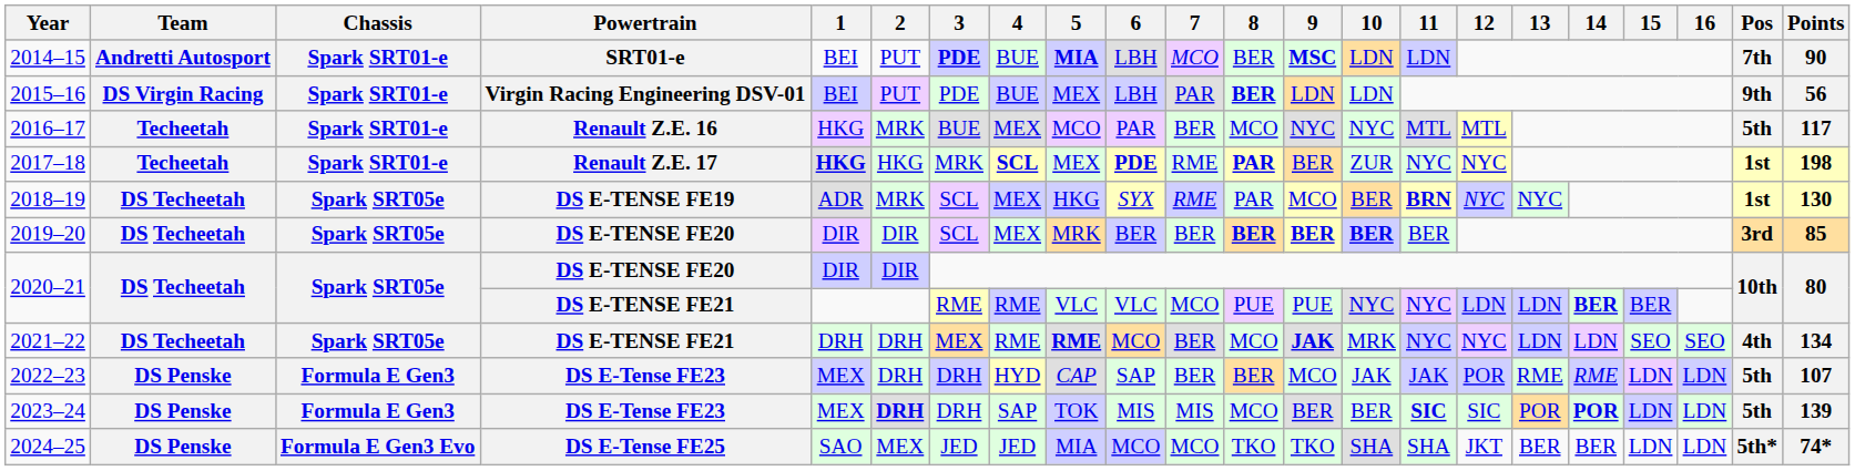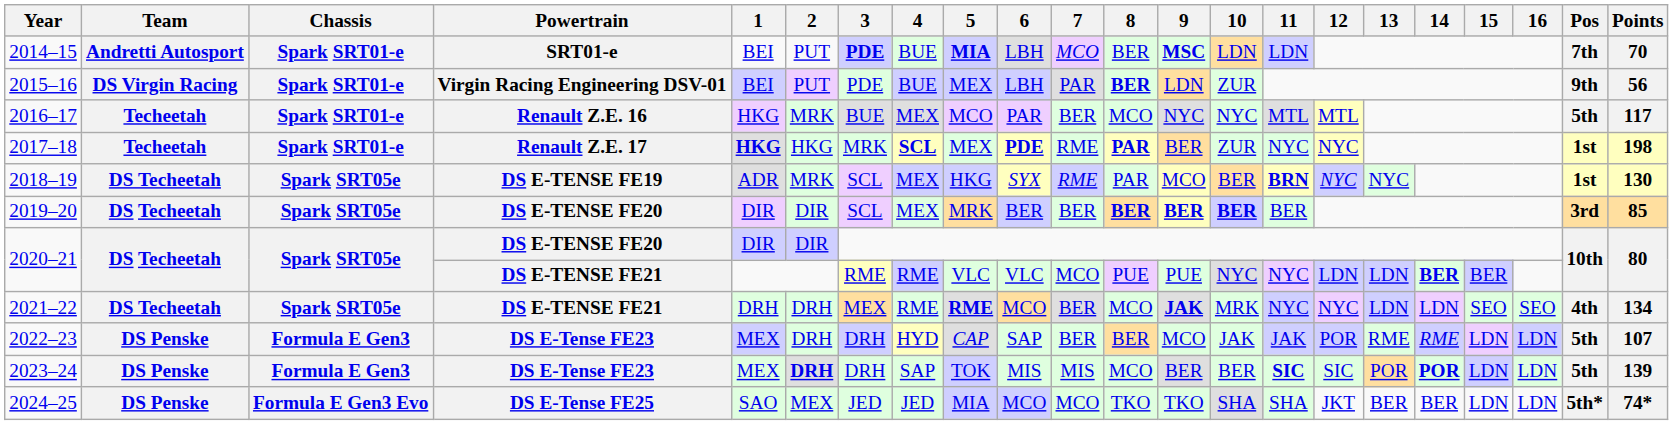 <table class="wikitable" style="text-align:center; font-size:85%">
 <tr>
 <th>Year</th>
 <th>Team</th>
 <th>Chassis</th>
 <th>Powertrain</th>
 <th>1</th>
 <th>2</th>
 <th>3</th>
 <th>4</th>
 <th>5</th>
 <th>6</th>
 <th>7</th>
 <th>8</th>
 <th>9</th>
 <th>10</th>
 <th>11</th>
 <th>12</th>
 <th>13</th>
 <th>14</th>
 <th>15</th>
 <th>16</th>
 <th>Pos</th>
 <th>Points</th>
 </tr>
 <tr>
 <td nowrap><a href='#'>2014–15</a></td>
 <th nowrap><a href='#'>Andretti Autosport</a></th>
 <th nowrap><a href='#'>Spark</a> <a href='#'>SRT01-e</a></th>
 <th>SRT01-e</th>
 <td><a href='#'>BEI</a></td>
 <td><a href='#'>PUT</a></td>
 <td style="background:#CFCFFF;"><strong><a href='#'>PDE</a></strong><br></td>
 <td style="background:#DFFFDF;"><a href='#'>BUE</a><br></td>
 <td style="background:#CFCFFF;"><strong><a href='#'>MIA</a></strong><br></td>
 <td style="background:#DFDFDF;"><a href='#'>LBH</a><br></td>
 <td style="background:#EFCFFF;"><em><a href='#'>MCO</a></em><br></td>
 <td style="background:#DFFFDF;"><a href='#'>BER</a><br></td>
 <td style="background:#DFFFDF;"><strong><a href='#'>MSC</a></strong><br></td>
 <td style="background:#FFDF9F;"><a href='#'>LDN</a><br></td>
 <td style="background:#CFCFFF;"><a href='#'>LDN</a><br></td>
 <td colspan=5></td>
 <th>7th</th>
-<th>90</th>
+<th>70</th>
 </tr>
 <tr>
 <td nowrap><a href='#'>2015–16</a></td>
 <th nowrap><a href='#'>DS Virgin Racing</a></th>
 <th nowrap><a href='#'>Spark</a> <a href='#'>SRT01-e</a></th>
 <th nowrap>Virgin Racing Engineering DSV-01</th>
 <td style="background:#CFCFFF;"><a href='#'>BEI</a><br></td>
 <td style="background:#EFCFFF;"><a href='#'>PUT</a><br></td>
 <td style="background:#DFFFDF;"><a href='#'>PDE</a><br></td>
 <td style="background:#CFCFFF;"><a href='#'>BUE</a><br></td>
 <td style="background:#CFCFFF;"><a href='#'>MEX</a><br></td>
 <td style="background:#CFCFFF;"><a href='#'>LBH</a><br></td>
 <td style="background:#DFDFDF;"><a href='#'>PAR</a><br></td>
 <td style="background:#DFFFDF;"><strong><a href='#'>BER</a></strong><br></td>
 <td style="background:#FFDF9F;"><a href='#'>LDN</a><br></td>
-<td style="background:#DFFFDF;"><a href='#'>LDN</a><br></td>
+<td style="background:#DFFFDF;"><a href='#'>ZUR</a><br></td>
 <td colspan=6></td>
 <th>9th</th>
 <th>56</th>
 </tr>
 <tr>
 <td nowrap><a href='#'>2016–17</a></td>
 <th nowrap><a href='#'>Techeetah</a></th>
 <th nowrap><a href='#'>Spark</a> <a href='#'>SRT01-e</a></th>
 <th nowrap><a href='#'>Renault</a> Z.E. 16</th>
 <td style="background:#EFCFFF;"><a href='#'>HKG</a><br></td>
 <td style="background:#DFFFDF;"><a href='#'>MRK</a><br></td>
 <td style="background:#DFDFDF;"><a href='#'>BUE</a><br></td>
 <td style="background:#DFDFDF;"><a href='#'>MEX</a><br></td>
 <td style="background:#EFCFFF;"><a href='#'>MCO</a><br></td>
 <td style="background:#EFCFFF;"><a href='#'>PAR</a><br></td>
 <td style="background:#DFFFDF;"><a href='#'>BER</a><br></td>
 <td style="background:#dfffdf;"><a href='#'>MCO</a><br></td>
 <td style="background:#DFDFDF;"><a href='#'>NYC</a><br></td>
 <td style="background:#DFFFDF;"><a href='#'>NYC</a><br></td>
 <td style="background:#DFDFDF;"><a href='#'>MTL</a><br></td>
 <td style="background:#FFFFBF;"><a href='#'>MTL</a><br></td>
 <td colspan=4></td>
 <th>5th</th>
 <th>117</th>
 </tr>
 <tr>
 <td nowrap><a href='#'>2017–18</a></td>
 <th nowrap><a href='#'>Techeetah</a></th>
 <th nowrap><a href='#'>Spark</a> <a href='#'>SRT01-e</a></th>
 <th nowrap><a href='#'>Renault</a> Z.E. 17</th>
 <td style="background:#DFDFDF;"><strong><a href='#'>HKG</a></strong><br></td>
 <td style="background:#DFFFDF;"><a href='#'>HKG</a><br></td>
 <td style="background:#DFFFDF;"><a href='#'>MRK</a><br></td>
 <td style="background:#FFFFBF;"><strong><a href='#'>SCL</a></strong><br></td>
 <td style="background:#DFFFDF;"><a href='#'>MEX</a><br></td>
 <td style="background:#FFFFBF;"><strong><a href='#'>PDE</a></strong><br></td>
 <td style="background:#DFFFDF;"><a href='#'>RME</a><br></td>
 <td style="background:#FFFFBF;"><strong><a href='#'>PAR</a></strong><br></td>
 <td style="background:#FFDF9F;"><a href='#'>BER</a><br></td>
 <td style="background:#DFFFDF;"><a href='#'>ZUR</a><br></td>
 <td style="background:#DFFFDF;"><a href='#'>NYC</a><br></td>
 <td style="background:#FFFFBF;"><a href='#'>NYC</a><br></td>
 <td colspan=4></td>
 <th style="background:#FFFFBF;">1st</th>
 <th style="background:#FFFFBF;">198</th>
 </tr>
 <tr>
 <td nowrap><a href='#'>2018–19</a></td>
 <th nowrap><a href='#'>DS Techeetah</a></th>
 <th nowrap><a href='#'>Spark</a> <a href='#'>SRT05e</a></th>
 <th nowrap><a href='#'>DS</a> E-TENSE FE19</th>
 <td style="background:#DFDFDF;"><a href='#'>ADR</a><br></td>
 <td style="background:#DFFFDF;"><a href='#'>MRK</a><br></td>
 <td style="background:#EFCFFF;"><a href='#'>SCL</a><br></td>
 <td style="background:#CFCFFF;"><a href='#'>MEX</a><br></td>
 <td style="background:#CFCFFF;"><a href='#'>HKG</a><br></td>
 <td style="background:#FFFFBF;"><em><a href='#'>SYX</a></em><br></td>
 <td style="background:#CFCFFF;"><em><a href='#'>RME</a></em><br></td>
 <td style="background:#DFFFDF;"><a href='#'>PAR</a><br></td>
 <td style="background:#FFFFBF;"><a href='#'>MCO</a><br></td>
 <td style="background:#FFDF9F;"><a href='#'>BER</a><br></td>
 <td style="background:#FFFFBF;"><strong><a href='#'>BRN</a></strong><br></td>
 <td style="background:#CFCFFF;"><em><a href='#'>NYC</a></em><br></td>
 <td style="background:#DFFFDF;"><a href='#'>NYC</a><br></td>
 <td colspan=3></td>
 <th style="background:#FFFFBF;">1st</th>
 <th style="background:#FFFFBF;">130</th>
 </tr>
 <tr>
 <td nowrap><a href='#'>2019–20</a></td>
 <th nowrap><a href='#'>DS</a> <a href='#'>Techeetah</a></th>
 <th nowrap><a href='#'>Spark</a> <a href='#'>SRT05e</a></th>
 <th nowrap><a href='#'>DS</a> E-TENSE FE20</th>
 <td style="background:#EFCFFF;"><a href='#'>DIR</a><br></td>
 <td style="background:#DFFFDF;"><a href='#'>DIR</a><br></td>
 <td style="background:#EFCFFF;"><a href='#'>SCL</a><br></td>
 <td style="background:#DFFFDF;"><a href='#'>MEX</a><br></td>
 <td style="background:#FFDF9F;"><a href='#'>MRK</a><br></td>
 <td style="background:#CFCFFF;"><a href='#'>BER</a><br></td>
 <td style="background:#DFFFDF;"><a href='#'>BER</a><br></td>
 <td style="background:#FFDF9F;"><strong><a href='#'>BER</a></strong><br></td>
 <td style="background:#FFFFBF;"><strong><a href='#'>BER</a></strong><br></td>
 <td style="background:#CFCFFF;"><strong><a href='#'>BER</a><br></strong></td>
 <td style="background:#DFFFDF;"><a href='#'>BER</a><br></td>
 <td colspan=5></td>
 <th style="background:#FFDF9F;">3rd</th>
 <th style="background:#FFDF9F;">85</th>
 </tr>
 <tr>
 <td rowspan=2 nowrap><a href='#'>2020–21</a></td>
 <th rowspan=2 nowrap><a href='#'>DS</a> <a href='#'>Techeetah</a></th>
 <th rowspan=2 nowrap><a href='#'>Spark</a> <a href='#'>SRT05e</a></th>
 <th nowrap><a href='#'>DS</a> E-TENSE FE20</th>
 <td style="background:#CFCFFF;"><a href='#'>DIR</a><br></td>
 <td style="background:#CFCFFF;"><a href='#'>DIR</a><br></td>
 <td colspan=14></td>
 <th rowspan=2>10th</th>
 <th rowspan=2>80</th>
 </tr>
 <tr>
 <th nowrap><a href='#'>DS</a> E-TENSE FE21</th>
 <td colspan=2></td>
 <td style="background:#FFFFBF;"><a href='#'>RME</a><br></td>
 <td style="background:#CFCFFF;"><a href='#'>RME</a><br></td>
 <td style="background:#DFFFDF;"><a href='#'>VLC</a><br></td>
 <td style="background:#DFFFDF;"><a href='#'>VLC</a><br></td>
 <td style="background:#DFFFDF;"><a href='#'>MCO</a><br></td>
 <td style="background:#EFCFFF;"><a href='#'>PUE</a><br></td>
 <td style="background:#DFFFDF;"><a href='#'>PUE</a><br></td>
 <td style="background:#DFDFDF;"><a href='#'>NYC</a><br></td>
 <td style="background:#EFCFFF;"><a href='#'>NYC</a><br></td>
 <td style="background:#CFCFFF;"><a href='#'>LDN</a><br></td>
 <td style="background:#CFCFFF;"><a href='#'>LDN</a><br></td>
 <td style="background:#DFFFDF;"><strong><a href='#'>BER</a></strong><br></td>
 <td style="background:#CFCFFF;"><a href='#'>BER</a><br></td>
 <td></td>
 </tr>
 <tr>
 <td nowrap><a href='#'>2021–22</a></td>
 <th nowrap><a href='#'>DS Techeetah</a></th>
 <th nowrap><a href='#'>Spark</a> <a href='#'>SRT05e</a></th>
 <th nowrap><a href='#'>DS</a> E-TENSE FE21</th>
 <td style="background:#DFFFDF;"><a href='#'>DRH</a><br></td>
 <td style="background:#DFFFDF;"><a href='#'>DRH</a><br></td>
 <td style="background:#FFDF9F;"><a href='#'>MEX</a><br></td>
 <td style="background:#DFFFDF;"><a href='#'>RME</a><br></td>
 <td style="background:#DFDFDF;"><strong><a href='#'>RME</a></strong><br></td>
 <td style="background:#FFDF9F;"><a href='#'>MCO</a><br></td>
 <td style="background:#DFDFDF;"><a href='#'>BER</a><br></td>
 <td style="background:#dfffdf;"><a href='#'>MCO</a><br></td>
 <td style="background:#DFDFDF;"><strong><a href='#'>JAK</a></strong><br></td>
 <td style="background:#DFFFDF;"><a href='#'>MRK</a><br></td>
 <td style="background:#CFCFFF;"><a href='#'>NYC</a><br></td>
 <td style="background:#EFCFFF;"><a href='#'>NYC</a><br></td>
 <td style="background:#CFCFFF;"><a href='#'>LDN</a><br></td>
 <td style="background:#EFCFFF;"><a href='#'>LDN</a><br></td>
 <td style="background:#DFFFDF;"><a href='#'>SEO</a><br></td>
 <td style="background:#DFFFDF;"><a href='#'>SEO</a><br></td>
 <th>4th</th>
 <th>134</th>
 </tr>
 <tr>
 <td nowrap><a href='#'>2022–23</a></td>
 <th nowrap><a href='#'>DS Penske</a></th>
 <th nowrap><a href='#'>Formula E Gen3</a></th>
 <th nowrap><a href='#'>DS E-Tense FE23</a></th>
 <td style="background:#CFCFFF;"><a href='#'>MEX</a><br></td>
 <td style="background:#DFFFDF;"><a href='#'>DRH</a><br></td>
 <td style="background:#CFCFFF;"><a href='#'>DRH</a><br></td>
 <td style="background:#FFFFBF;"><a href='#'>HYD</a><br></td>
 <td style="background:#DFDFDF;"><em><a href='#'>CAP</a></em><br></td>
 <td style="background:#dfffdf;"><a href='#'>SAP</a><br></td>
 <td style="background:#dfffdf;"><a href='#'>BER</a><br></td>
 <td style="background:#ffdf9f;"><a href='#'>BER</a><br></td>
 <td style="background:#dfffdf;"><a href='#'>MCO</a><br></td>
 <td style="background:#dfffdf;"><a href='#'>JAK</a><br></td>
 <td style="background:#cfcfff;"><a href='#'>JAK</a><br></td>
 <td style="background:#cfcfff;"><a href='#'>POR</a><br></td>
 <td style="background:#dfffdf;"><a href='#'>RME</a><br></td>
 <td style="background:#cfcfff;"><em><a href='#'>RME</a></em><br></td>
 <td style="background:#EFCFFF;"><a href='#'>LDN</a><br></td>
 <td style="background:#CFCFFF;"><a href='#'>LDN</a><br></td>
 <th>5th</th>
 <th>107</th>
 </tr>
 <tr>
 <td nowrap><a href='#'>2023–24</a></td>
 <th nowrap><a href='#'>DS Penske</a></th>
 <th nowrap><a href='#'>Formula E Gen3</a></th>
 <th nowrap><a href='#'>DS E-Tense FE23</a></th>
 <td style="background:#dfffdf;"><a href='#'>MEX</a><br></td>
 <td style="background:#dfdfdf;"><strong><a href='#'>DRH</a></strong><br></td>
 <td style="background:#dfffdf;"><a href='#'>DRH</a><br></td>
 <td style="background:#dfffdf;"><a href='#'>SAP</a><br></td>
 <td style="background:#cfcfff;"><a href='#'>TOK</a><br></td>
 <td style="background:#dfffdf;"><a href='#'>MIS</a><br></td>
 <td style="background:#dfffdf;"><a href='#'>MIS</a><br></td>
 <td style="background:#dfffdf;"><a href='#'>MCO</a><br></td>
 <td style="background:#dfdfdf;"><a href='#'>BER</a><br></td>
 <td style="background:#dfffdf;"><a href='#'>BER</a><br></td>
 <td style="background:#dfffdf;"><strong><a href='#'>SIC</a></strong><br></td>
 <td style="background:#dfffdf;"><a href='#'>SIC</a><br></td>
 <td style="background:#ffdf9f;"><a href='#'>POR</a><br></td>
 <td style="background:#dfffdf;"><strong><a href='#'>POR</a></strong><br></td>
 <td style="background:#cfcfff;"><a href='#'>LDN</a><br></td>
 <td style="background:#dfffdf;"><a href='#'>LDN</a><br></td>
 <th>5th</th>
 <th>139</th>
 </tr>
 <tr>
 <td><a href='#'>2024–25</a></td>
 <th><a href='#'>DS Penske</a></th>
 <th><a href='#'>Formula E Gen3 Evo</a></th>
 <th><a href='#'>DS E-Tense FE25</a></th>
 <td style="background:#DFFFDF;"><a href='#'>SAO</a><br></td>
 <td style="background:#DFFFDF;"><a href='#'>MEX</a><br></td>
 <td style="background:#DFFFDF;"><a href='#'>JED</a><br></td>
 <td style="background:#DFFFDF;"><a href='#'>JED</a><br></td>
 <td style="background:#CFCFFF;"><a href='#'>MIA</a><br></td>
 <td style="background:#CFCFFF;"><a href='#'>MCO</a><br></td>
 <td style="background:#DFFFDF;"><a href='#'>MCO</a><br></td>
 <td style="background:#DFFFDF;"><a href='#'>TKO</a><br> </td>
 <td style="background:#DFFFDF;"><a href='#'>TKO</a><br> </td>
 <td style="background:#DFDFDF;"><a href='#'>SHA</a><br></td>
 <td style="background:#DFFFDF;"><a href='#'>SHA</a><br></td>
 <td><a href='#'>JKT</a></td>
 <td><a href='#'>BER</a></td>
 <td><a href='#'>BER</a></td>
 <td><a href='#'>LDN</a></td>
 <td><a href='#'>LDN</a></td>
 <th>5th*</th>
 <th>74*</th>
 </tr>
 </table>
